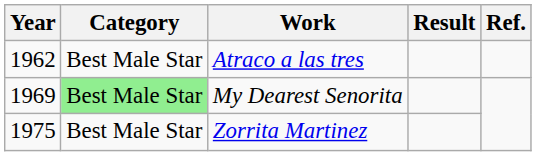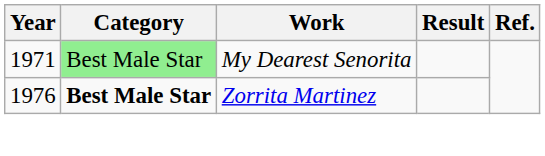 <table class="wikitable sortable">
 <tr>
 <th>Year</th>
 <th>Category</th>
 <th>Work</th>
 <th>Result</th>
 <th>Ref.</th>
 </tr>
 <tr>
-<td>1962</td>
-<td>Best Male Star</td>
-<td><em><a href='#'>Atraco a las tres</a></em></td>
-<td></td>
-<td></td>
-</tr>
-<tr>
-<td>1969</td>
+<td>1971</td>
 <td style="background: lightgreen;">Best Male Star</td>
 <td><em>My Dearest Senorita</em></td>
 <td></td>
 <td rowspan=2></td>
 </tr>
 <tr>
-<td>1975</td>
-<td>Best Male Star</td>
+<td>1976</td>
+<td><strong>Best Male Star</strong></td>
 <td><em><a href='#'>Zorrita Martinez</a></em></td>
 <td></td>
 </tr>
 </table>
